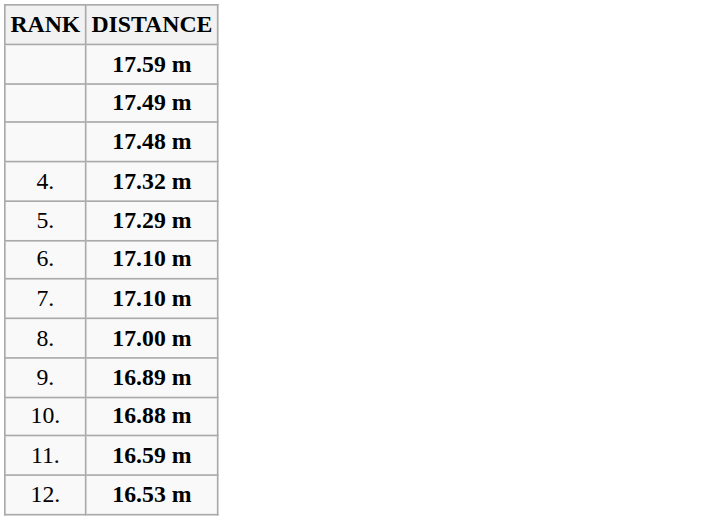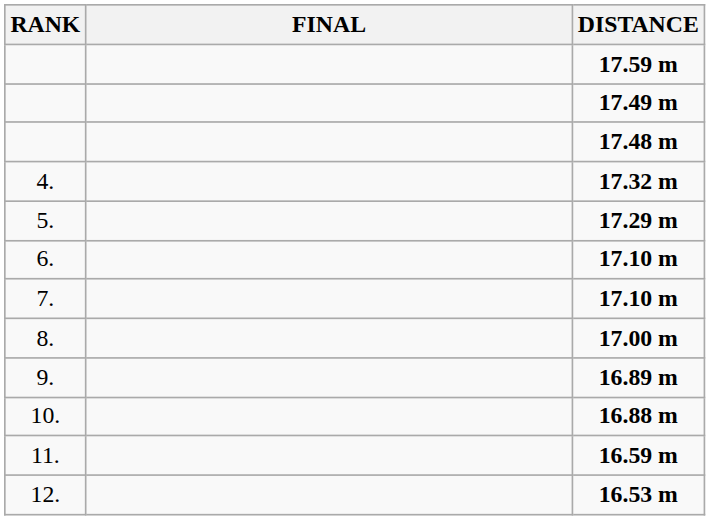 <table class="wikitable" style="border-collapse: collapse; font-size: 90%;">
 <tr>
 <th>RANK</th>
+<th style="width: 20em">FINAL</th>
 <th style="width: 5em">DISTANCE</th>
 </tr>
 <tr>
 <td align="center"></td>
+<td></td>
 <td align="center"><strong>17.59 m</strong></td>
 </tr>
 <tr>
 <td align="center"></td>
+<td></td>
 <td align="center"><strong>17.49 m</strong></td>
 </tr>
 <tr>
 <td align="center"></td>
+<td></td>
 <td align="center"><strong>17.48 m</strong></td>
 </tr>
 <tr>
 <td align="center">4.</td>
+<td></td>
 <td align="center"><strong>17.32 m</strong></td>
 </tr>
 <tr>
 <td align="center">5.</td>
+<td></td>
 <td align="center"><strong>17.29 m</strong></td>
 </tr>
 <tr>
 <td align="center">6.</td>
+<td></td>
 <td align="center"><strong>17.10 m</strong></td>
 </tr>
 <tr>
 <td align="center">7.</td>
+<td></td>
 <td align="center"><strong>17.10 m</strong></td>
 </tr>
 <tr>
 <td align="center">8.</td>
+<td></td>
 <td align="center"><strong>17.00 m</strong></td>
 </tr>
 <tr>
 <td align="center">9.</td>
+<td></td>
 <td align="center"><strong>16.89 m</strong></td>
 </tr>
 <tr>
 <td align="center">10.</td>
+<td></td>
 <td align="center"><strong>16.88 m</strong></td>
 </tr>
 <tr>
 <td align="center">11.</td>
+<td></td>
 <td align="center"><strong>16.59 m</strong></td>
 </tr>
 <tr>
 <td align="center">12.</td>
+<td></td>
 <td align="center"><strong>16.53 m</strong></td>
 </tr>
 </table>
